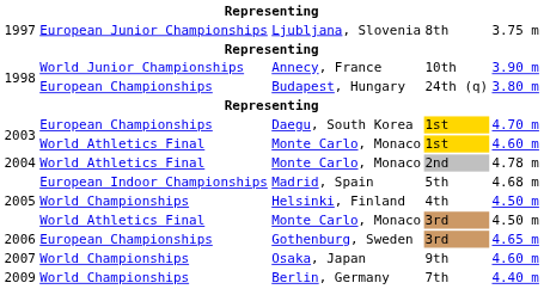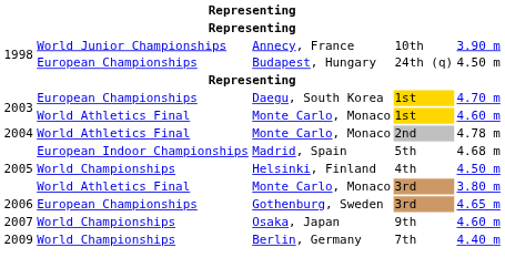 <table>
 <tr>
 <th colspan="5">Representing </th>
-</tr>
-<tr>
-<td>1997</td>
-<td><a href='#'>European Junior Championships</a></td>
-<td><a href='#'>Ljubljana</a>, Slovenia</td>
-<td>8th</td>
-<td>3.75 m</td>
 </tr>
 <tr>
 <th colspan="5">Representing </th>
 </tr>
 <tr>
 <td rowspan=2>1998</td>
 <td><a href='#'>World Junior Championships</a></td>
 <td><a href='#'>Annecy</a>, France</td>
 <td>10th</td>
 <td><a href='#'>3.90 m</a></td>
 </tr>
 <tr>
 <td><a href='#'>European Championships</a></td>
 <td><a href='#'>Budapest</a>, Hungary</td>
 <td>24th (q)</td>
-<td><a href='#'>3.80 m</a></td>
+<td>4.50 m</td>
 </tr>
 <tr>
 <th colspan="5">Representing </th>
 </tr>
 <tr>
 <td rowspan=2>2003</td>
 <td><a href='#'>European Championships</a></td>
 <td><a href='#'>Daegu</a>, South Korea</td>
 <td bgcolor="gold">1st</td>
 <td><a href='#'>4.70 m</a></td>
 </tr>
 <tr>
 <td><a href='#'>World Athletics Final</a></td>
 <td><a href='#'>Monte Carlo</a>, Monaco</td>
 <td bgcolor="gold">1st</td>
 <td><a href='#'>4.60 m</a></td>
 </tr>
 <tr>
 <td>2004</td>
 <td><a href='#'>World Athletics Final</a></td>
 <td><a href='#'>Monte Carlo</a>, Monaco</td>
 <td bgcolor="silver">2nd</td>
 <td>4.78 m</td>
 </tr>
 <tr>
 <td rowspan=3>2005</td>
 <td><a href='#'>European Indoor Championships</a></td>
 <td><a href='#'>Madrid</a>, Spain</td>
 <td>5th</td>
 <td>4.68 m</td>
 </tr>
 <tr>
 <td><a href='#'>World Championships</a></td>
 <td><a href='#'>Helsinki</a>, Finland</td>
 <td>4th</td>
 <td><a href='#'>4.50 m</a></td>
 </tr>
 <tr>
 <td><a href='#'>World Athletics Final</a></td>
 <td><a href='#'>Monte Carlo</a>, Monaco</td>
 <td bgcolor="cc9966">3rd</td>
-<td>4.50 m</td>
+<td><a href='#'>3.80 m</a></td>
 </tr>
 <tr>
 <td>2006</td>
 <td><a href='#'>European Championships</a></td>
 <td><a href='#'>Gothenburg</a>, Sweden</td>
 <td bgcolor="cc9966">3rd</td>
 <td><a href='#'>4.65 m</a></td>
 </tr>
 <tr>
 <td>2007</td>
 <td><a href='#'>World Championships</a></td>
 <td><a href='#'>Osaka</a>, Japan</td>
 <td>9th</td>
 <td><a href='#'>4.60 m</a></td>
 </tr>
 <tr>
 <td>2009</td>
 <td><a href='#'>World Championships</a></td>
 <td><a href='#'>Berlin</a>, Germany</td>
 <td>7th</td>
 <td><a href='#'>4.40 m</a></td>
 </tr>
 </table>
